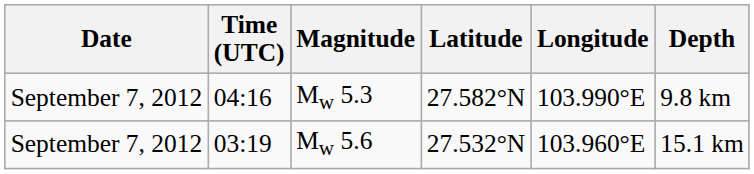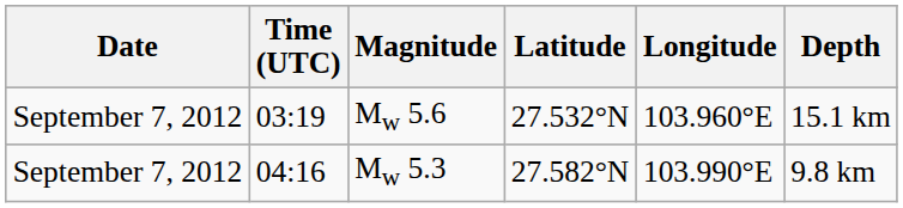 <table class="wikitable">
 <tr>
 <th>Date</th>
 <th>Time<br>(UTC)</th>
 <th>Magnitude</th>
 <th>Latitude</th>
 <th>Longitude</th>
 <th>Depth</th>
 </tr>
 <tr>
 <td>September 7, 2012</td>
+<td>03:19</td>
+<td>M<sub>w</sub> 5.6</td>
+<td>27.532°N</td>
+<td>103.960°E</td>
+<td>15.1 km</td>
+</tr>
+<tr>
+<td>September 7, 2012</td>
 <td>04:16</td>
 <td>M<sub>w</sub> 5.3</td>
 <td>27.582°N</td>
 <td>103.990°E</td>
 <td>9.8 km</td>
 </tr>
-<tr>
-<td>September 7, 2012</td>
-<td>03:19</td>
-<td>M<sub>w</sub> 5.6</td>
-<td>27.532°N</td>
-<td>103.960°E</td>
-<td>15.1 km</td>
-</tr>
 </table>
